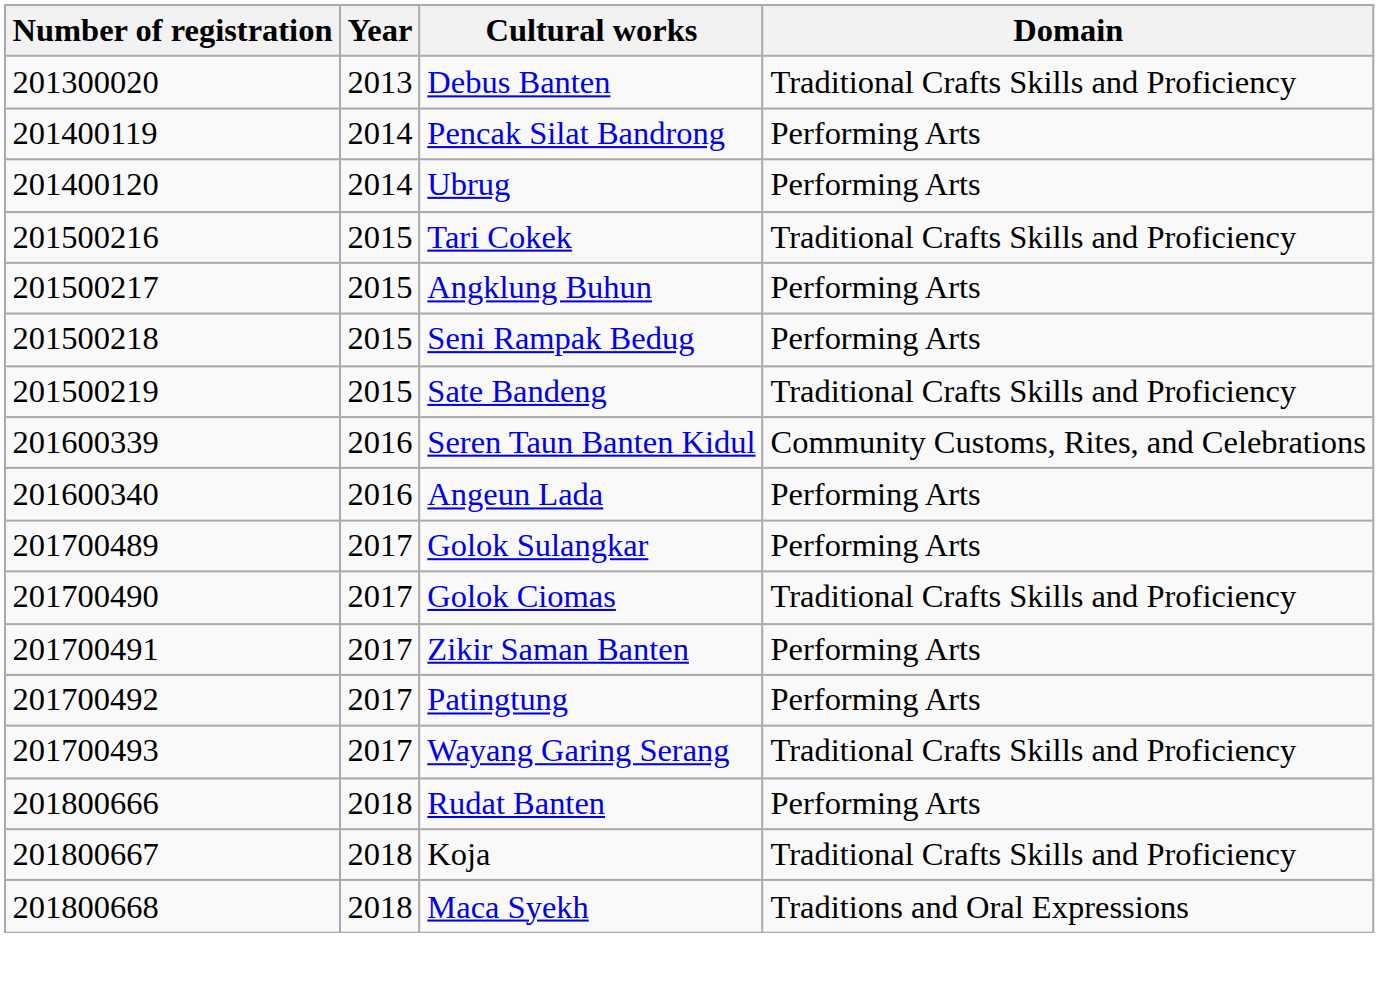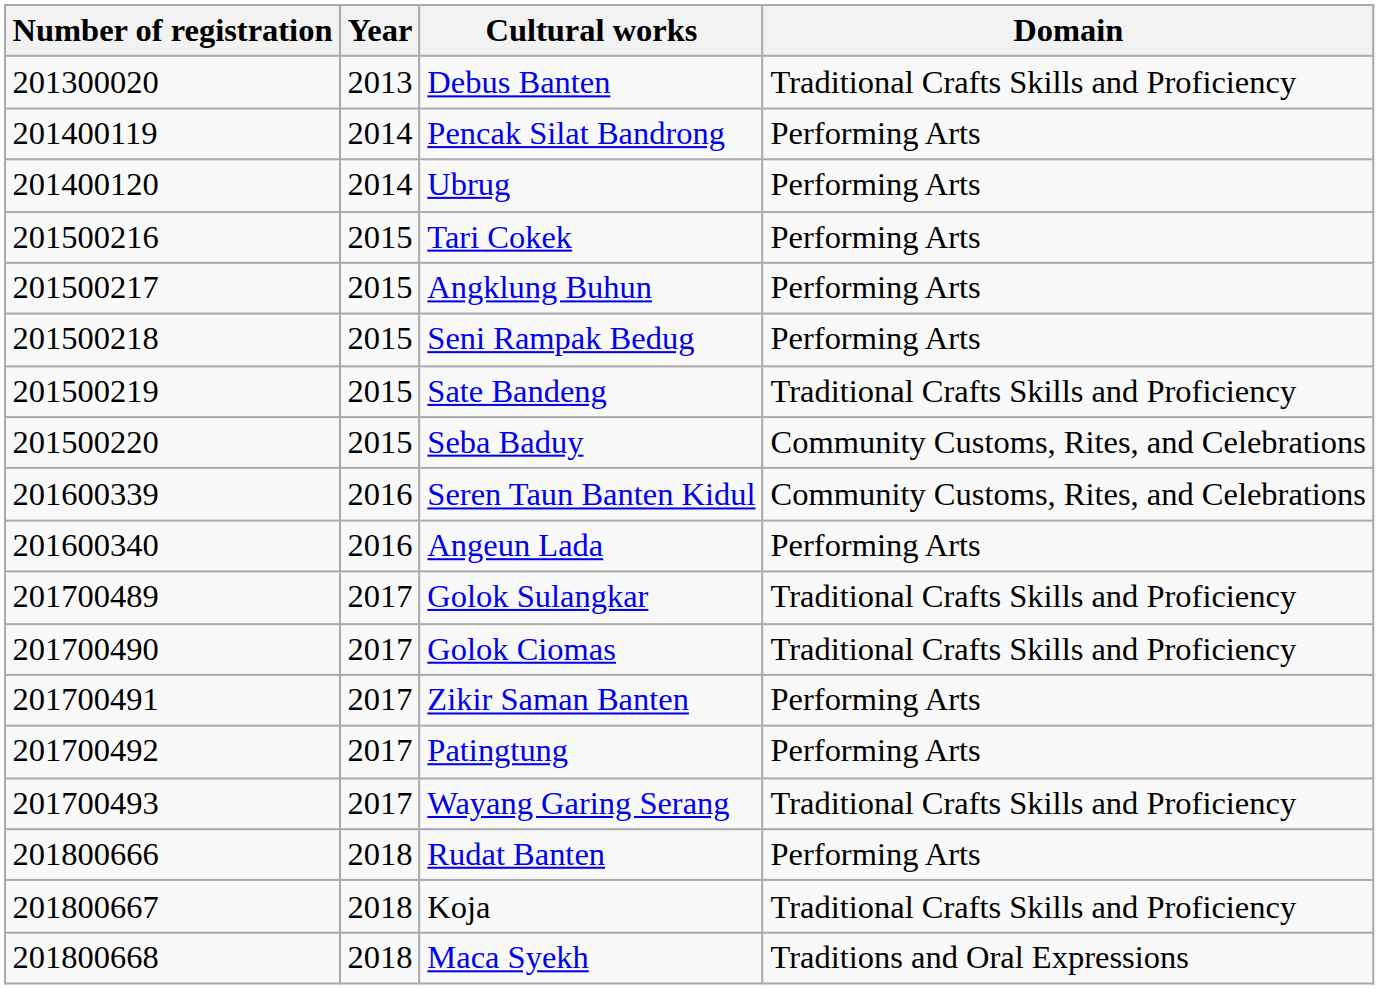 <table class = "wikitable sortable">
 <tr>
 <th>Number of registration</th>
 <th>Year</th>
 <th>Cultural works</th>
 <th>Domain</th>
 </tr>
 <tr>
 <td>201300020</td>
 <td>2013</td>
 <td><a href='#'>Debus Banten</a></td>
 <td>Traditional Crafts Skills and Proficiency</td>
 </tr>
 <tr>
 <td>201400119</td>
 <td>2014</td>
 <td><a href='#'>Pencak Silat Bandrong</a></td>
 <td>Performing Arts</td>
 </tr>
 <tr>
 <td>201400120</td>
 <td>2014</td>
 <td><a href='#'>Ubrug</a></td>
 <td>Performing Arts</td>
 </tr>
 <tr>
 <td>201500216</td>
 <td>2015</td>
 <td><a href='#'>Tari Cokek</a></td>
-<td>Traditional Crafts Skills and Proficiency</td>
+<td>Performing Arts</td>
 </tr>
 <tr>
 <td>201500217</td>
 <td>2015</td>
 <td><a href='#'>Angklung Buhun</a></td>
 <td>Performing Arts</td>
 </tr>
 <tr>
 <td>201500218</td>
 <td>2015</td>
 <td><a href='#'>Seni Rampak Bedug</a></td>
 <td>Performing Arts</td>
 </tr>
 <tr>
 <td>201500219</td>
 <td>2015</td>
 <td><a href='#'>Sate Bandeng</a></td>
 <td>Traditional Crafts Skills and Proficiency</td>
 </tr>
 <tr>
+<td>201500220</td>
+<td>2015</td>
+<td><a href='#'>Seba Baduy</a></td>
+<td>Community Customs, Rites, and Celebrations</td>
+</tr>
+<tr>
 <td>201600339</td>
 <td>2016</td>
 <td><a href='#'>Seren Taun Banten Kidul</a></td>
 <td>Community Customs, Rites, and Celebrations</td>
 </tr>
 <tr>
 <td>201600340</td>
 <td>2016</td>
 <td><a href='#'>Angeun Lada</a></td>
 <td>Performing Arts</td>
 </tr>
 <tr>
 <td>201700489</td>
 <td>2017</td>
 <td><a href='#'>Golok Sulangkar</a></td>
-<td>Performing Arts</td>
+<td>Traditional Crafts Skills and Proficiency</td>
 </tr>
 <tr>
 <td>201700490</td>
 <td>2017</td>
 <td><a href='#'>Golok Ciomas</a></td>
 <td>Traditional Crafts Skills and Proficiency</td>
 </tr>
 <tr>
 <td>201700491</td>
 <td>2017</td>
 <td><a href='#'>Zikir Saman Banten</a></td>
 <td>Performing Arts</td>
 </tr>
 <tr>
 <td>201700492</td>
 <td>2017</td>
 <td><a href='#'>Patingtung</a></td>
 <td>Performing Arts</td>
 </tr>
 <tr>
 <td>201700493</td>
 <td>2017</td>
 <td><a href='#'>Wayang Garing Serang</a></td>
 <td>Traditional Crafts Skills and Proficiency</td>
 </tr>
 <tr>
 <td>201800666</td>
 <td>2018</td>
 <td><a href='#'>Rudat Banten</a></td>
 <td>Performing Arts</td>
 </tr>
 <tr>
 <td>201800667</td>
 <td>2018</td>
 <td>Koja</td>
 <td>Traditional Crafts Skills and Proficiency</td>
 </tr>
 <tr>
 <td>201800668</td>
 <td>2018</td>
 <td><a href='#'>Maca Syekh</a></td>
 <td>Traditions and Oral Expressions</td>
 </tr>
 </table>
